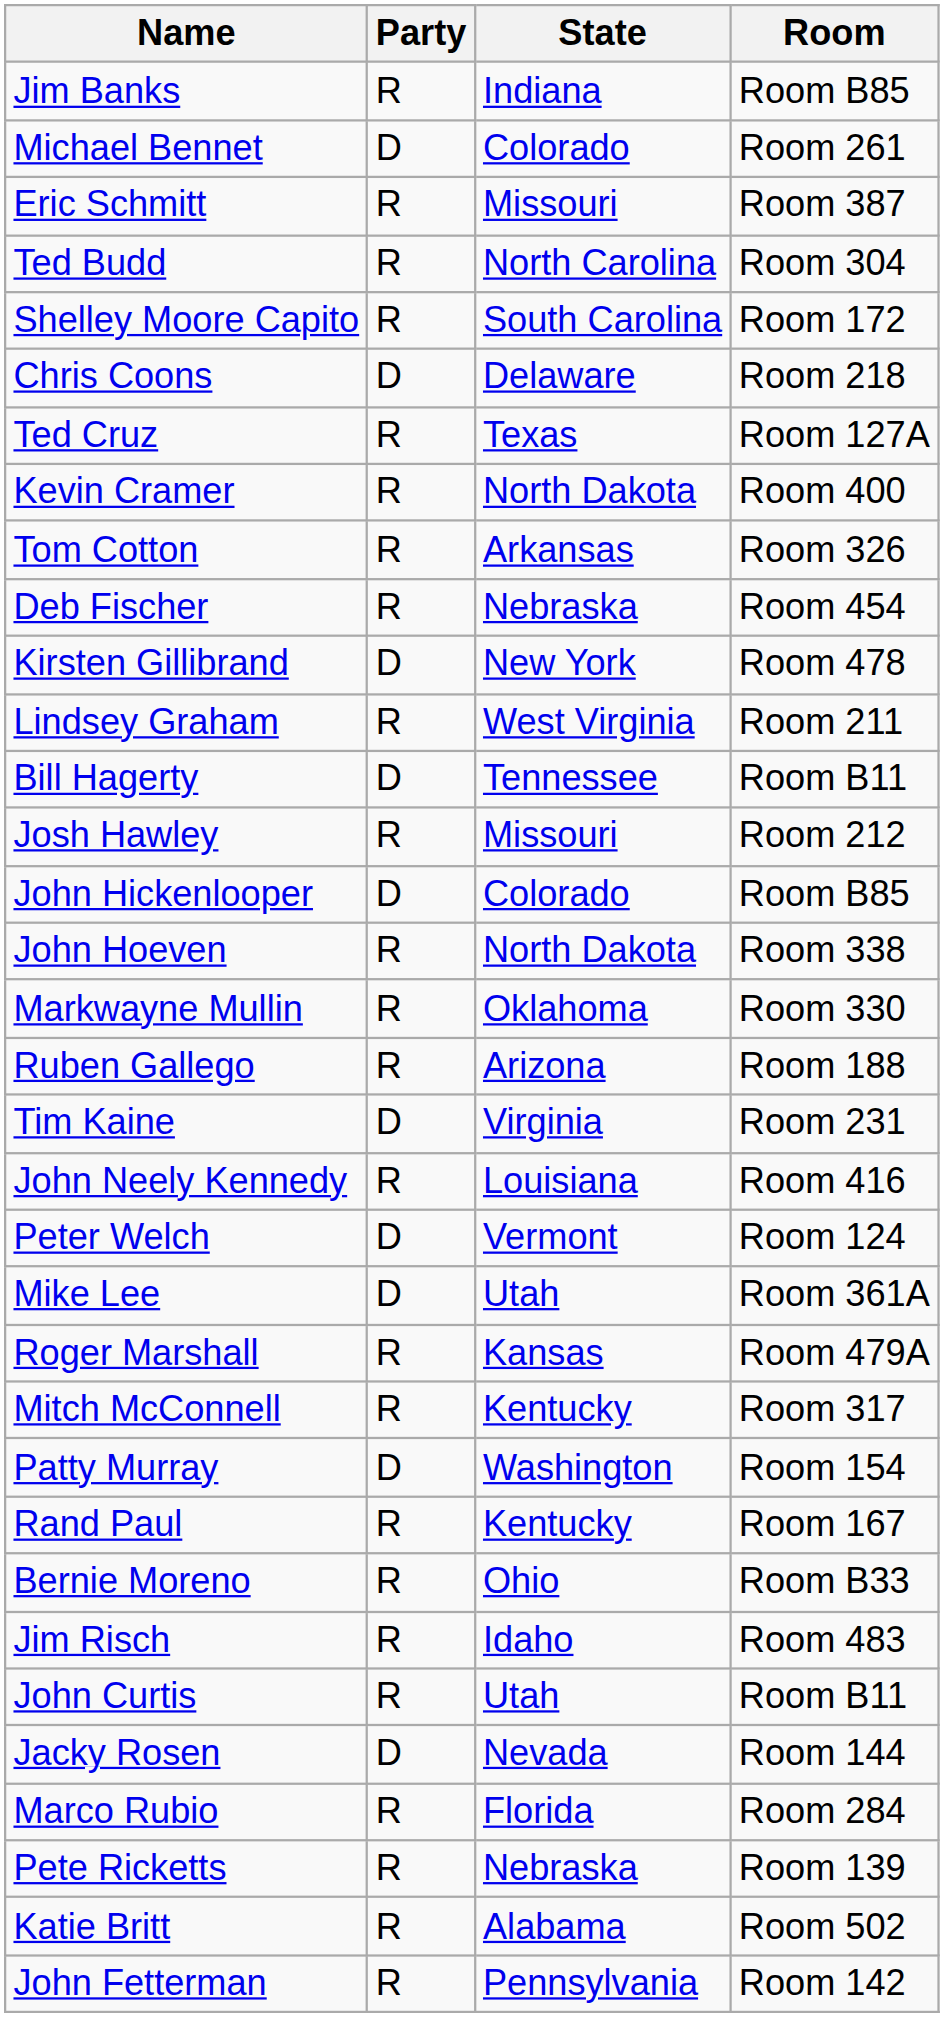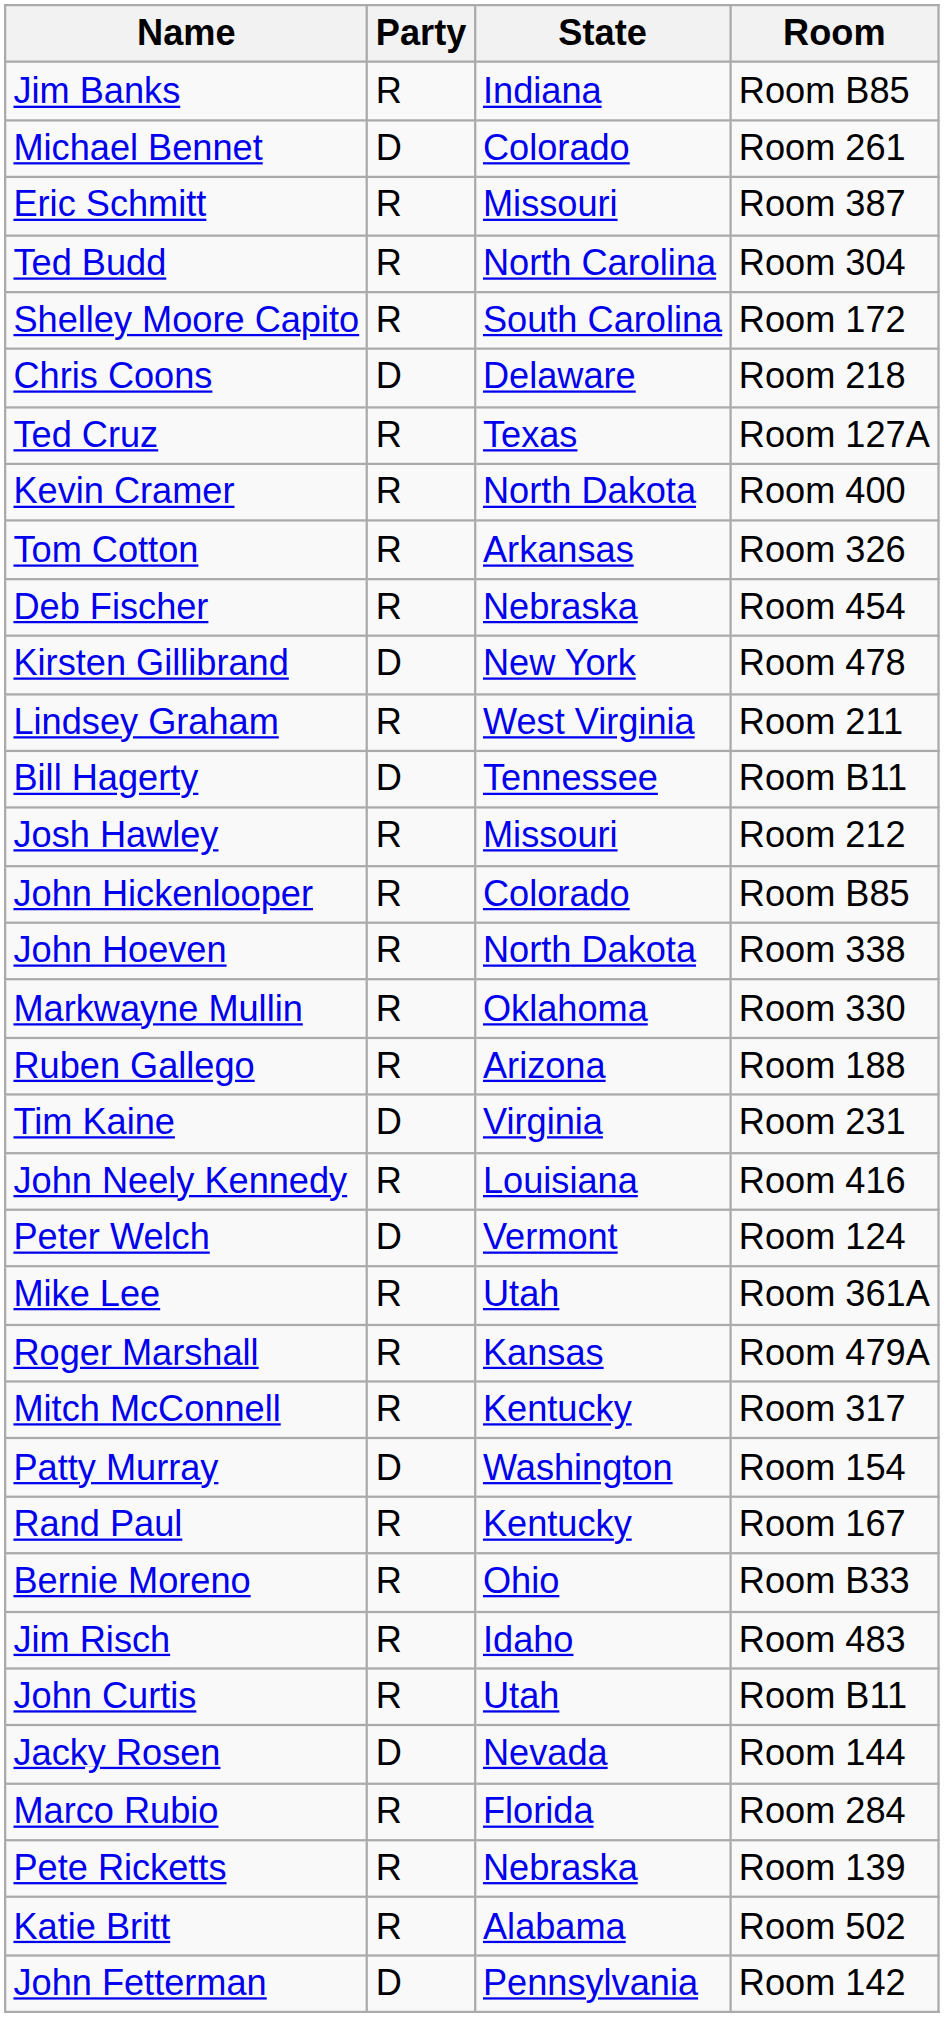 <table class="wikitable sortable">
 <tr>
 <th>Name</th>
 <th>Party</th>
 <th>State</th>
 <th>Room</th>
 </tr>
 <tr>
 <td><a href='#'>Jim Banks</a></td>
 <td>R</td>
 <td><a href='#'>Indiana</a></td>
 <td>Room B85</td>
 </tr>
 <tr>
 <td><a href='#'>Michael Bennet</a></td>
 <td>D</td>
 <td><a href='#'>Colorado</a></td>
 <td>Room 261</td>
 </tr>
 <tr>
 <td><a href='#'>Eric Schmitt</a></td>
 <td>R</td>
 <td><a href='#'>Missouri</a></td>
 <td>Room 387</td>
 </tr>
 <tr>
 <td><a href='#'>Ted Budd</a></td>
 <td>R</td>
 <td><a href='#'>North Carolina</a></td>
 <td>Room 304</td>
 </tr>
 <tr>
 <td><a href='#'>Shelley Moore Capito</a></td>
 <td>R</td>
 <td><a href='#'>South Carolina</a></td>
 <td>Room 172</td>
 </tr>
 <tr>
 <td><a href='#'>Chris Coons</a></td>
 <td>D</td>
 <td><a href='#'>Delaware</a></td>
 <td>Room 218</td>
 </tr>
 <tr>
 <td><a href='#'>Ted Cruz</a></td>
 <td>R</td>
 <td><a href='#'>Texas</a></td>
 <td>Room 127A</td>
 </tr>
 <tr>
 <td><a href='#'>Kevin Cramer</a></td>
 <td>R</td>
 <td><a href='#'>North Dakota</a></td>
 <td>Room 400</td>
 </tr>
 <tr>
 <td><a href='#'>Tom Cotton</a></td>
 <td>R</td>
 <td><a href='#'>Arkansas</a></td>
 <td>Room 326</td>
 </tr>
 <tr>
 <td><a href='#'>Deb Fischer</a></td>
 <td>R</td>
 <td><a href='#'>Nebraska</a></td>
 <td>Room 454</td>
 </tr>
 <tr>
 <td><a href='#'>Kirsten Gillibrand</a></td>
 <td>D</td>
 <td><a href='#'>New York</a></td>
 <td>Room 478</td>
 </tr>
 <tr>
 <td><a href='#'>Lindsey Graham</a></td>
 <td>R</td>
 <td><a href='#'>West Virginia</a></td>
 <td>Room 211</td>
 </tr>
 <tr>
 <td><a href='#'>Bill Hagerty</a></td>
 <td>D</td>
 <td><a href='#'>Tennessee</a></td>
 <td>Room B11</td>
 </tr>
 <tr>
 <td><a href='#'>Josh Hawley</a></td>
 <td>R</td>
 <td><a href='#'>Missouri</a></td>
 <td>Room 212</td>
 </tr>
 <tr>
 <td><a href='#'>John Hickenlooper</a></td>
-<td>D</td>
+<td>R</td>
 <td><a href='#'>Colorado</a></td>
 <td>Room B85</td>
 </tr>
 <tr>
 <td><a href='#'>John Hoeven</a></td>
 <td>R</td>
 <td><a href='#'>North Dakota</a></td>
 <td>Room 338</td>
 </tr>
 <tr>
 <td><a href='#'>Markwayne Mullin</a></td>
 <td>R</td>
 <td><a href='#'>Oklahoma</a></td>
 <td>Room 330</td>
 </tr>
 <tr>
 <td><a href='#'>Ruben Gallego</a></td>
 <td>R</td>
 <td><a href='#'>Arizona</a></td>
 <td>Room 188</td>
 </tr>
 <tr>
 <td><a href='#'>Tim Kaine</a></td>
 <td>D</td>
 <td><a href='#'>Virginia</a></td>
 <td>Room 231</td>
 </tr>
 <tr>
 <td><a href='#'>John Neely Kennedy</a></td>
 <td>R</td>
 <td><a href='#'>Louisiana</a></td>
 <td>Room 416</td>
 </tr>
 <tr>
 <td><a href='#'>Peter Welch</a></td>
 <td>D</td>
 <td><a href='#'>Vermont</a></td>
 <td>Room 124</td>
 </tr>
 <tr>
 <td><a href='#'>Mike Lee</a></td>
-<td>D</td>
+<td>R</td>
 <td><a href='#'>Utah</a></td>
 <td>Room 361A</td>
 </tr>
 <tr>
 <td><a href='#'>Roger Marshall</a></td>
 <td>R</td>
 <td><a href='#'>Kansas</a></td>
 <td>Room 479A</td>
 </tr>
 <tr>
 <td><a href='#'>Mitch McConnell</a></td>
 <td>R</td>
 <td><a href='#'>Kentucky</a></td>
 <td>Room 317</td>
 </tr>
 <tr>
 <td><a href='#'>Patty Murray</a></td>
 <td>D</td>
 <td><a href='#'>Washington</a></td>
 <td>Room 154</td>
 </tr>
 <tr>
 <td><a href='#'>Rand Paul</a></td>
 <td>R</td>
 <td><a href='#'>Kentucky</a></td>
 <td>Room 167</td>
 </tr>
 <tr>
 <td><a href='#'>Bernie Moreno</a></td>
 <td>R</td>
 <td><a href='#'>Ohio</a></td>
 <td>Room B33</td>
 </tr>
 <tr>
 <td><a href='#'>Jim Risch</a></td>
 <td>R</td>
 <td><a href='#'>Idaho</a></td>
 <td>Room 483</td>
 </tr>
 <tr>
 <td><a href='#'>John Curtis</a></td>
 <td>R</td>
 <td><a href='#'>Utah</a></td>
 <td>Room B11</td>
 </tr>
 <tr>
 <td><a href='#'>Jacky Rosen</a></td>
 <td>D</td>
 <td><a href='#'>Nevada</a></td>
 <td>Room 144</td>
 </tr>
 <tr>
 <td><a href='#'>Marco Rubio</a></td>
 <td>R</td>
 <td><a href='#'>Florida</a></td>
 <td>Room 284</td>
 </tr>
 <tr>
 <td><a href='#'>Pete Ricketts</a></td>
 <td>R</td>
 <td><a href='#'>Nebraska</a></td>
 <td>Room 139</td>
 </tr>
 <tr>
 <td><a href='#'>Katie Britt</a></td>
 <td>R</td>
 <td><a href='#'>Alabama</a></td>
 <td>Room 502</td>
 </tr>
 <tr>
 <td><a href='#'>John Fetterman</a></td>
-<td>R</td>
+<td>D</td>
 <td><a href='#'>Pennsylvania</a></td>
 <td>Room 142</td>
 </tr>
 <tr>
 </tr>
 </table>
